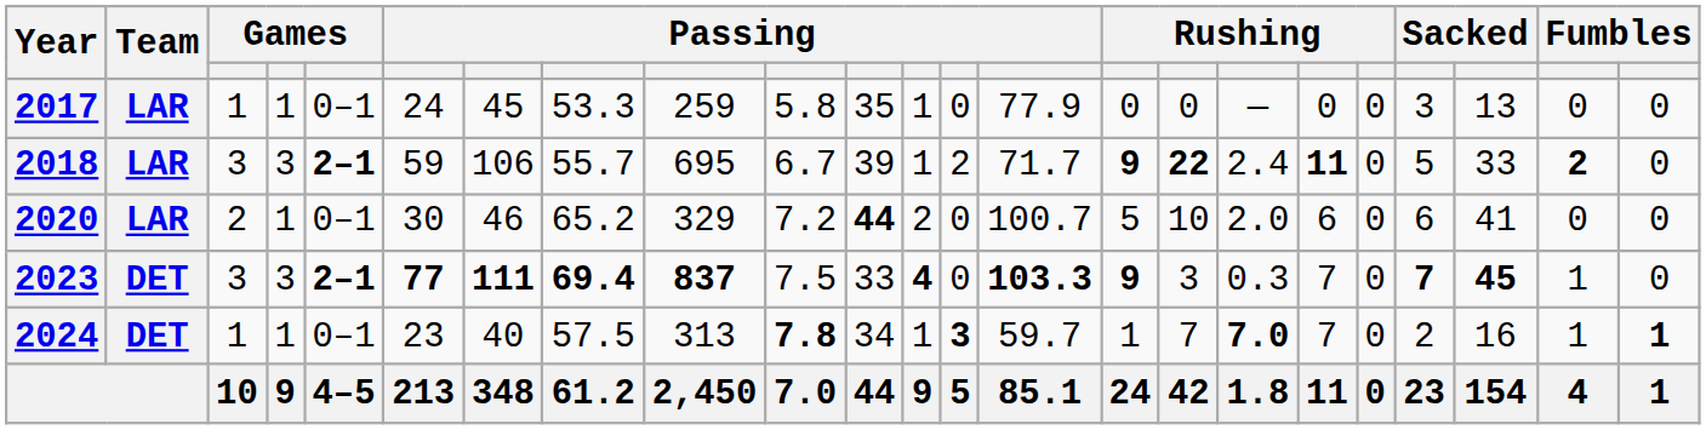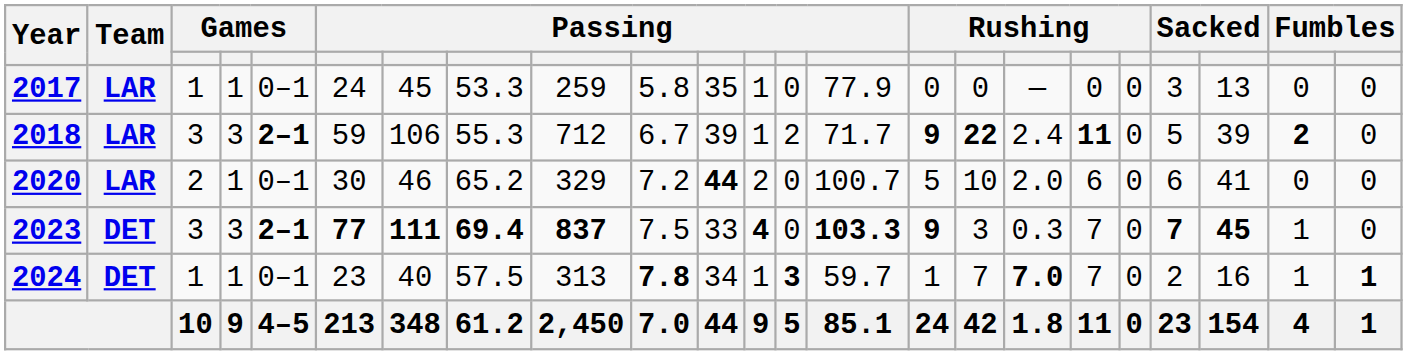 <table class="wikitable" style="text-align:center;">
 <tr>
 <th rowspan="2">Year</th>
 <th rowspan="2">Team</th>
 <th colspan="3">Games</th>
 <th colspan="9">Passing</th>
 <th colspan="5">Rushing</th>
 <th colspan="2">Sacked</th>
 <th colspan="2">Fumbles</th>
 </tr>
 <tr>
 <th></th>
 <th></th>
 <th></th>
 <th></th>
 <th></th>
 <th></th>
 <th></th>
 <th></th>
 <th></th>
 <th></th>
 <th></th>
 <th></th>
 <th></th>
 <th></th>
 <th></th>
 <th></th>
 <th></th>
 <th></th>
 <th></th>
 <th></th>
 <th></th>
 </tr>
 <tr>
 <th><a href='#'>2017</a></th>
 <th><a href='#'>LAR</a></th>
 <td>1</td>
 <td>1</td>
 <td>0–1</td>
 <td>24</td>
 <td>45</td>
 <td>53.3</td>
 <td>259</td>
 <td>5.8</td>
 <td>35</td>
 <td>1</td>
 <td>0</td>
 <td>77.9</td>
 <td>0</td>
 <td>0</td>
 <td>—</td>
 <td>0</td>
 <td>0</td>
 <td>3</td>
 <td>13</td>
 <td>0</td>
 <td>0</td>
 </tr>
 <tr>
 <th><a href='#'>2018</a></th>
 <th><a href='#'>LAR</a></th>
 <td>3</td>
 <td>3</td>
 <td><strong>2–1</strong></td>
 <td>59</td>
 <td>106</td>
-<td>55.7</td>
-<td>695</td>
+<td>55.3</td>
+<td>712</td>
 <td>6.7</td>
 <td>39</td>
 <td>1</td>
 <td>2</td>
 <td>71.7</td>
 <td><strong>9</strong></td>
 <td><strong>22</strong></td>
 <td>2.4</td>
 <td><strong>11</strong></td>
 <td>0</td>
 <td>5</td>
-<td>33</td>
+<td>39</td>
 <td><strong>2</strong></td>
 <td>0</td>
 </tr>
 <tr>
 <th><a href='#'>2020</a></th>
 <th><a href='#'>LAR</a></th>
 <td>2</td>
 <td>1</td>
 <td>0–1</td>
 <td>30</td>
 <td>46</td>
 <td>65.2</td>
 <td>329</td>
 <td>7.2</td>
 <td><strong>44</strong></td>
 <td>2</td>
 <td>0</td>
 <td>100.7</td>
 <td>5</td>
 <td>10</td>
 <td>2.0</td>
 <td>6</td>
 <td>0</td>
 <td>6</td>
 <td>41</td>
 <td>0</td>
 <td>0</td>
 </tr>
 <tr>
 <th><a href='#'>2023</a></th>
 <th><a href='#'>DET</a></th>
 <td>3</td>
 <td>3</td>
 <td><strong>2–1</strong></td>
 <td><strong>77</strong></td>
 <td><strong>111</strong></td>
 <td><strong>69.4</strong></td>
 <td><strong>837</strong></td>
 <td>7.5</td>
 <td>33</td>
 <td><strong>4</strong></td>
 <td>0</td>
 <td><strong>103.3</strong></td>
 <td><strong>9</strong></td>
 <td>3</td>
 <td>0.3</td>
 <td>7</td>
 <td>0</td>
 <td><strong>7</strong></td>
 <td><strong>45</strong></td>
 <td>1</td>
 <td>0</td>
 </tr>
 <tr>
 <th><a href='#'>2024</a></th>
 <th><a href='#'>DET</a></th>
 <td>1</td>
 <td>1</td>
 <td>0–1</td>
 <td>23</td>
 <td>40</td>
 <td>57.5</td>
 <td>313</td>
 <td><strong>7.8</strong></td>
 <td>34</td>
 <td>1</td>
 <td><strong>3</strong></td>
 <td>59.7</td>
 <td>1</td>
 <td>7</td>
 <td><strong>7.0</strong></td>
 <td>7</td>
 <td>0</td>
 <td>2</td>
 <td>16</td>
 <td>1</td>
 <td><strong>1</strong></td>
 </tr>
 <tr>
 <th colspan="2"></th>
 <th>10</th>
 <th>9</th>
 <th>4–5</th>
 <th>213</th>
 <th>348</th>
 <th>61.2</th>
 <th>2,450</th>
 <th>7.0</th>
 <th>44</th>
 <th>9</th>
 <th>5</th>
 <th>85.1</th>
 <th>24</th>
 <th>42</th>
 <th>1.8</th>
 <th>11</th>
 <th>0</th>
 <th>23</th>
 <th>154</th>
 <th>4</th>
 <th>1</th>
 </tr>
 </table>
